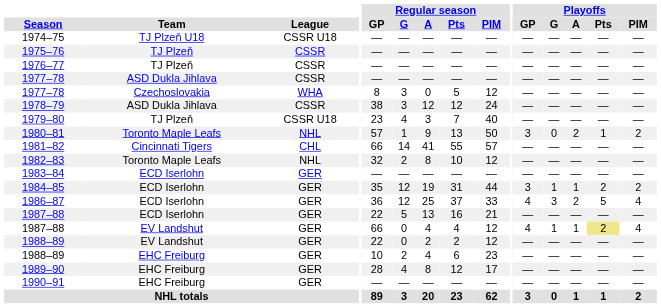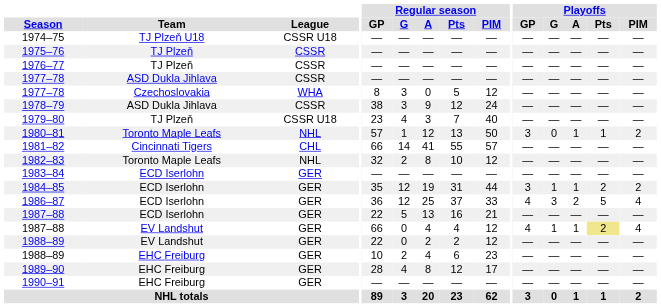 <table border="0" cellpadding="1" cellspacing="0" style="text-align:center; width:60em">
 <tr bgcolor="#e0e0e0">
 <th colspan="3" bgcolor="#ffffff"></th>
 <th rowspan="100" bgcolor="#ffffff"></th>
 <th colspan="5"><a href='#'>Regular season</a></th>
 <th rowspan="100" bgcolor="#ffffff"></th>
 <th colspan="5"><a href='#'>Playoffs</a></th>
 </tr>
 <tr bgcolor="#e0e0e0">
 <th><a href='#'>Season</a></th>
 <th>Team</th>
 <th>League</th>
 <th>GP</th>
 <th><a href='#'>G</a></th>
 <th><a href='#'>A</a></th>
 <th><a href='#'>Pts</a></th>
 <th><a href='#'>PIM</a></th>
 <th>GP</th>
 <th>G</th>
 <th>A</th>
 <th>Pts</th>
 <th>PIM</th>
 </tr>
 <tr>
 <td>1974–75</td>
 <td><a href='#'>TJ Plzeň U18</a></td>
 <td>CSSR U18</td>
 <td>—</td>
 <td>—</td>
 <td>—</td>
 <td>—</td>
 <td>—</td>
 <td>—</td>
 <td>—</td>
 <td>—</td>
 <td>—</td>
 <td>—</td>
 </tr>
 <tr bgcolor="#f0f0f0">
 <td><a href='#'>1975–76</a></td>
 <td><a href='#'>TJ Plzeň</a></td>
 <td><a href='#'>CSSR</a></td>
 <td>—</td>
 <td>—</td>
 <td>—</td>
 <td>—</td>
 <td>—</td>
 <td>—</td>
 <td>—</td>
 <td>—</td>
 <td>—</td>
 <td>—</td>
 </tr>
 <tr>
 <td><a href='#'>1976–77</a></td>
 <td>TJ Plzeň</td>
 <td>CSSR</td>
 <td>—</td>
 <td>—</td>
 <td>—</td>
 <td>—</td>
 <td>—</td>
 <td>—</td>
 <td>—</td>
 <td>—</td>
 <td>—</td>
 <td>—</td>
 </tr>
 <tr bgcolor="#f0f0f0">
 <td><a href='#'>1977–78</a></td>
 <td><a href='#'>ASD Dukla Jihlava</a></td>
 <td>CSSR</td>
 <td>—</td>
 <td>—</td>
 <td>—</td>
 <td>—</td>
 <td>—</td>
 <td>—</td>
 <td>—</td>
 <td>—</td>
 <td>—</td>
 <td>—</td>
 </tr>
 <tr>
 <td><a href='#'>1977–78</a></td>
 <td><a href='#'>Czechoslovakia</a></td>
 <td><a href='#'>WHA</a></td>
 <td>8</td>
 <td>3</td>
 <td>0</td>
 <td>5</td>
 <td>12</td>
 <td>—</td>
 <td>—</td>
 <td>—</td>
 <td>—</td>
 <td>—</td>
 </tr>
 <tr bgcolor="#f0f0f0">
 <td><a href='#'>1978–79</a></td>
 <td>ASD Dukla Jihlava</td>
 <td>CSSR</td>
 <td>38</td>
 <td>3</td>
-<td>12</td>
+<td>9</td>
 <td>12</td>
 <td>24</td>
 <td>—</td>
 <td>—</td>
 <td>—</td>
 <td>—</td>
 <td>—</td>
 </tr>
 <tr>
 <td><a href='#'>1979–80</a></td>
 <td>TJ Plzeň</td>
 <td>CSSR U18</td>
 <td>23</td>
 <td>4</td>
 <td>3</td>
 <td>7</td>
 <td>40</td>
 <td>—</td>
 <td>—</td>
 <td>—</td>
 <td>—</td>
 <td>—</td>
 </tr>
 <tr bgcolor="#f0f0f0">
 <td><a href='#'>1980–81</a></td>
 <td><a href='#'>Toronto Maple Leafs</a></td>
 <td><a href='#'>NHL</a></td>
 <td>57</td>
 <td>1</td>
-<td>9</td>
+<td>12</td>
 <td>13</td>
 <td>50</td>
 <td>3</td>
 <td>0</td>
-<td>2</td>
+<td>1</td>
 <td>1</td>
 <td>2</td>
 </tr>
 <tr>
 <td><a href='#'>1981–82</a></td>
 <td><a href='#'>Cincinnati Tigers</a></td>
 <td><a href='#'>CHL</a></td>
 <td>66</td>
 <td>14</td>
 <td>41</td>
 <td>55</td>
 <td>57</td>
 <td>—</td>
 <td>—</td>
 <td>—</td>
 <td>—</td>
 <td>—</td>
 </tr>
 <tr bgcolor="#f0f0f0">
 <td><a href='#'>1982–83</a></td>
 <td>Toronto Maple Leafs</td>
 <td>NHL</td>
 <td>32</td>
 <td>2</td>
 <td>8</td>
 <td>10</td>
 <td>12</td>
 <td>—</td>
 <td>—</td>
 <td>—</td>
 <td>—</td>
 <td>—</td>
 </tr>
 <tr>
 <td><a href='#'>1983–84</a></td>
 <td><a href='#'>ECD Iserlohn</a></td>
 <td><a href='#'>GER</a></td>
 <td>—</td>
 <td>—</td>
 <td>—</td>
 <td>—</td>
 <td>—</td>
 <td>—</td>
 <td>—</td>
 <td>—</td>
 <td>—</td>
 <td>—</td>
 </tr>
 <tr bgcolor="#f0f0f0">
 <td><a href='#'>1984–85</a></td>
 <td>ECD Iserlohn</td>
 <td>GER</td>
 <td>35</td>
 <td>12</td>
 <td>19</td>
 <td>31</td>
 <td>44</td>
 <td>3</td>
 <td>1</td>
 <td>1</td>
 <td>2</td>
 <td>2</td>
 </tr>
 <tr>
 <td><a href='#'>1986–87</a></td>
 <td>ECD Iserlohn</td>
 <td>GER</td>
 <td>36</td>
 <td>12</td>
 <td>25</td>
 <td>37</td>
 <td>33</td>
 <td>4</td>
 <td>3</td>
 <td>2</td>
 <td>5</td>
 <td>4</td>
 </tr>
 <tr bgcolor="#f0f0f0">
 <td><a href='#'>1987–88</a></td>
 <td>ECD Iserlohn</td>
 <td>GER</td>
 <td>22</td>
 <td>5</td>
 <td>13</td>
 <td>16</td>
 <td>21</td>
 <td>—</td>
 <td>—</td>
 <td>—</td>
 <td>—</td>
 <td>—</td>
 </tr>
 <tr>
 <td>1987–88</td>
 <td><a href='#'>EV Landshut</a></td>
 <td>GER</td>
 <td>66</td>
 <td>0</td>
 <td>4</td>
 <td>4</td>
 <td>12</td>
 <td>4</td>
 <td>1</td>
 <td>1</td>
 <td style="background: khaki;">2</td>
 <td>4</td>
 </tr>
 <tr bgcolor="#f0f0f0">
 <td><a href='#'>1988–89</a></td>
 <td>EV Landshut</td>
 <td>GER</td>
 <td>22</td>
 <td>0</td>
 <td>2</td>
 <td>2</td>
 <td>12</td>
 <td>—</td>
 <td>—</td>
 <td>—</td>
 <td>—</td>
 <td>—</td>
 </tr>
 <tr>
 <td>1988–89</td>
 <td><a href='#'>EHC Freiburg</a></td>
 <td>GER</td>
 <td>10</td>
 <td>2</td>
 <td>4</td>
 <td>6</td>
 <td>23</td>
 <td>—</td>
 <td>—</td>
 <td>—</td>
 <td>—</td>
 <td>—</td>
 </tr>
 <tr bgcolor="#f0f0f0">
 <td><a href='#'>1989–90</a></td>
 <td>EHC Freiburg</td>
 <td>GER</td>
 <td>28</td>
 <td>4</td>
 <td>8</td>
 <td>12</td>
 <td>17</td>
 <td>—</td>
 <td>—</td>
 <td>—</td>
 <td>—</td>
 <td>—</td>
 </tr>
 <tr>
 <td><a href='#'>1990–91</a></td>
 <td>EHC Freiburg</td>
 <td>GER</td>
 <td>—</td>
 <td>—</td>
 <td>—</td>
 <td>—</td>
 <td>—</td>
 <td>—</td>
 <td>—</td>
 <td>—</td>
 <td>—</td>
 <td>—</td>
 </tr>
 <tr bgcolor="#e0e0e0">
 <th colspan="3">NHL totals</th>
 <th>89</th>
 <th>3</th>
 <th>20</th>
 <th>23</th>
 <th>62</th>
 <th>3</th>
 <th>0</th>
 <th>1</th>
 <th>1</th>
 <th>2</th>
 </tr>
 </table>
